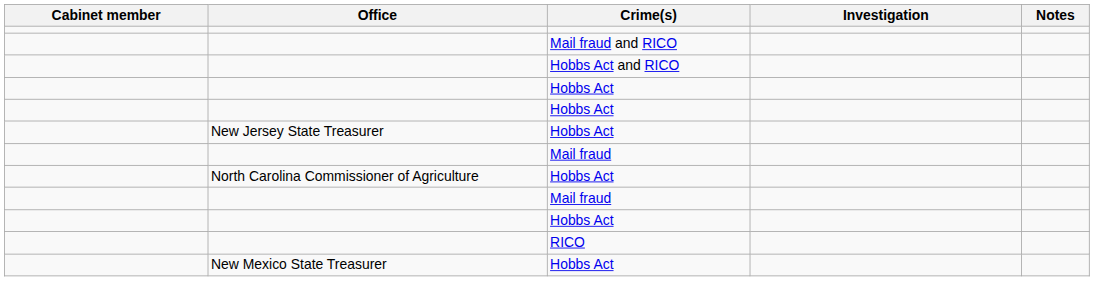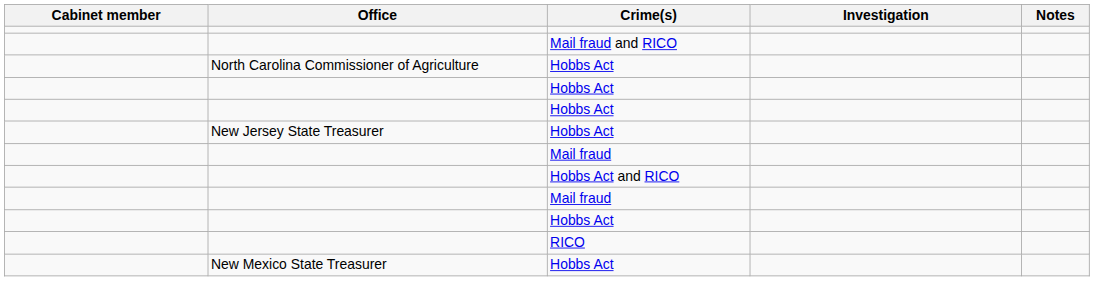 <table class="wikitable sortable">
 <tr>
 <th scope="col" style="width:15%;">Cabinet member</th>
 <th scope="col" style="width:25%;">Office</th>
 <th scope="col" style="width:15%;">Crime(s)</th>
 <th scope="col" style="width:20%;">Investigation</th>
 <th scope="col" class="unsortable" style="width:5%;">Notes</th>
 </tr>
 <tr>
 <td></td>
 <td></td>
 <td></td>
 <td></td>
 <td></td>
 </tr>
 <tr>
 <td></td>
 <td></td>
 <td><a href='#'>Mail fraud</a> and <a href='#'>RICO</a></td>
 <td></td>
 <td></td>
 </tr>
 <tr>
 <td></td>
-<td></td>
-<td><a href='#'>Hobbs Act</a> and <a href='#'>RICO</a></td>
+<td>North Carolina Commissioner of Agriculture</td>
+<td><a href='#'>Hobbs Act</a></td>
 <td></td>
 <td></td>
 </tr>
 <tr>
 <td></td>
 <td></td>
 <td><a href='#'>Hobbs Act</a></td>
 <td></td>
 <td></td>
 </tr>
 <tr>
 <td></td>
 <td></td>
 <td><a href='#'>Hobbs Act</a></td>
 <td></td>
 <td></td>
 </tr>
 <tr>
 <td></td>
 <td>New Jersey State Treasurer</td>
 <td><a href='#'>Hobbs Act</a></td>
 <td></td>
 <td></td>
 </tr>
 <tr>
 <td></td>
 <td></td>
 <td><a href='#'>Mail fraud</a></td>
 <td></td>
 <td></td>
 </tr>
 <tr>
 <td></td>
-<td>North Carolina Commissioner of Agriculture</td>
-<td><a href='#'>Hobbs Act</a></td>
+<td></td>
+<td><a href='#'>Hobbs Act</a> and <a href='#'>RICO</a></td>
 <td></td>
 <td></td>
 </tr>
 <tr>
 <td></td>
 <td></td>
 <td><a href='#'>Mail fraud</a></td>
 <td></td>
 <td></td>
 </tr>
 <tr>
 <td></td>
 <td></td>
 <td><a href='#'>Hobbs Act</a></td>
 <td></td>
 <td></td>
 </tr>
 <tr>
 <td></td>
 <td></td>
 <td><a href='#'>RICO</a></td>
 <td></td>
 <td></td>
 </tr>
 <tr>
 <td></td>
 <td>New Mexico State Treasurer</td>
 <td><a href='#'>Hobbs Act</a></td>
 <td></td>
 <td></td>
 </tr>
 </table>
